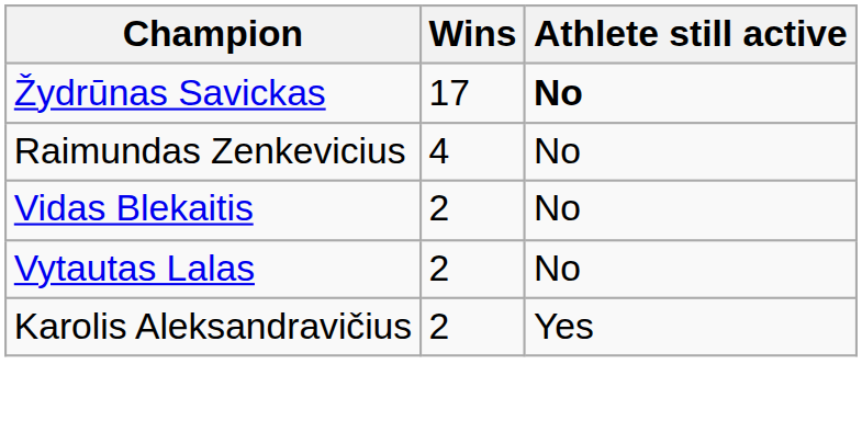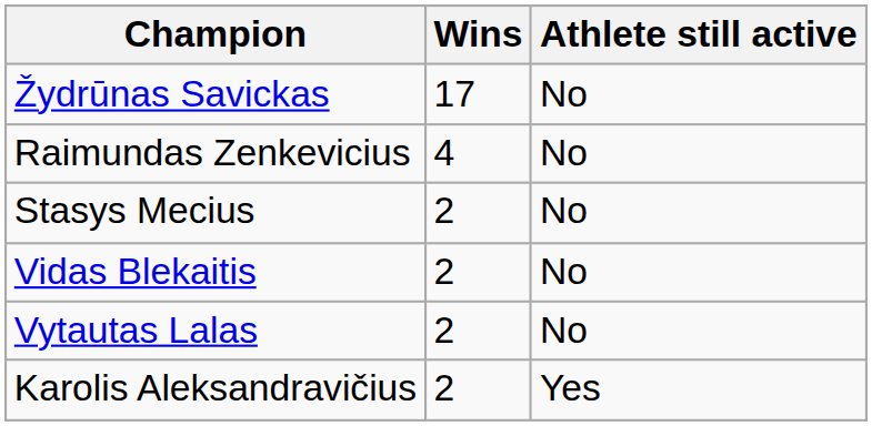 <table class="wikitable sortable">
 <tr>
 <th>Champion</th>
 <th>Wins</th>
 <th>Athlete still active</th>
 </tr>
 <tr>
 <td> <a href='#'>Žydrūnas Savickas</a></td>
 <td>17</td>
-<td><strong>No</strong></td>
+<td>No</td>
 </tr>
 <tr>
 <td>  Raimundas Zenkevicius</td>
 <td>4</td>
+<td>No</td>
+</tr>
+<tr>
+<td> Stasys Mecius</td>
+<td>2</td>
 <td>No</td>
 </tr>
 <tr>
 <td> <a href='#'>Vidas Blekaitis</a></td>
 <td>2</td>
 <td>No</td>
 </tr>
 <tr>
 <td> <a href='#'>Vytautas Lalas</a></td>
 <td>2</td>
 <td>No</td>
 </tr>
 <tr>
 <td> Karolis Aleksandravičius</td>
 <td>2</td>
 <td>Yes</td>
 </tr>
 </table>
